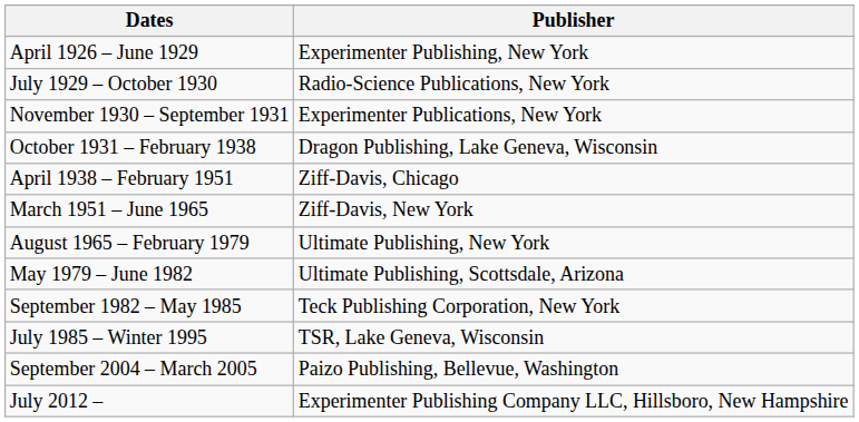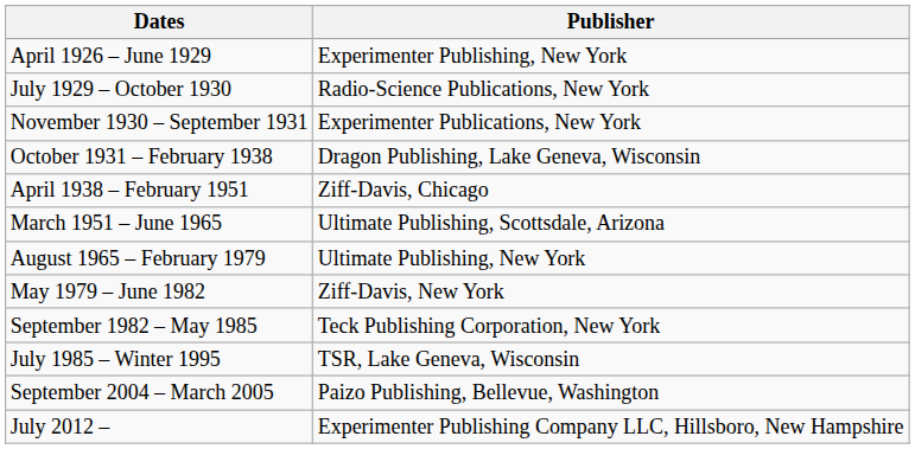 <table class="wikitable">
 <tr>
 </tr>
 <tr>
 <th>Dates</th>
 <th>Publisher</th>
 </tr>
 <tr>
 <td>April 1926 – June 1929</td>
 <td>Experimenter Publishing, New York</td>
 </tr>
 <tr>
 <td>July 1929 – October 1930</td>
 <td>Radio-Science Publications, New York</td>
 </tr>
 <tr>
 <td>November 1930 – September 1931</td>
 <td>Experimenter Publications, New York</td>
 </tr>
 <tr>
 <td>October 1931 – February 1938</td>
 <td>Dragon Publishing, Lake Geneva, Wisconsin</td>
 </tr>
 <tr>
 <td>April 1938 – February 1951</td>
 <td>Ziff-Davis, Chicago</td>
 </tr>
 <tr>
 <td>March 1951 – June 1965</td>
-<td>Ziff-Davis, New York</td>
+<td>Ultimate Publishing, Scottsdale, Arizona</td>
 </tr>
 <tr>
 <td>August 1965 – February 1979</td>
 <td>Ultimate Publishing, New York</td>
 </tr>
 <tr>
 <td>May 1979 – June 1982</td>
-<td>Ultimate Publishing, Scottsdale, Arizona</td>
+<td>Ziff-Davis, New York</td>
 </tr>
 <tr>
 <td>September 1982 – May 1985</td>
 <td>Teck Publishing Corporation, New York</td>
 </tr>
 <tr>
 <td>July 1985 – Winter 1995</td>
 <td>TSR, Lake Geneva, Wisconsin</td>
 </tr>
 <tr>
 <td>September 2004 – March 2005</td>
 <td>Paizo Publishing, Bellevue, Washington</td>
 </tr>
 <tr>
 <td>July 2012 –</td>
 <td>Experimenter Publishing Company LLC, Hillsboro, New Hampshire</td>
 </tr>
 </table>
